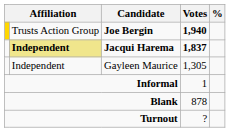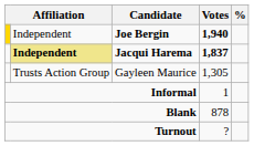 <table class="wikitable col4right col5right" style="font-size:90%">
 <tr>
 <th colspan="2">Affiliation</th>
 <th>Candidate</th>
 <th>Votes</th>
 <th>%</th>
 </tr>
 <tr>
 <td style="background:gold"></td>
-<td>Trusts Action Group</td>
+<td>Independent</td>
 <td><strong>Joe Bergin</strong></td>
 <td><strong>1,940</strong></td>
 <td></td>
 </tr>
 <tr>
 <td></td>
 <td style="background: khaki;"><strong>Independent</strong></td>
 <td><strong>Jacqui Harema</strong></td>
 <td><strong>1,837</strong></td>
 <td></td>
 </tr>
 <tr>
 <td></td>
-<td>Independent</td>
+<td>Trusts Action Group</td>
 <td>Gayleen Maurice</td>
 <td>1,305</td>
 <td></td>
 </tr>
 <tr>
 <td colspan="3" style="text-align:right"><strong>Informal</strong></td>
 <td style="text-align:right">1</td>
 <td style="text-align:right"></td>
 </tr>
 <tr>
 <td colspan="3" style="text-align:right"><strong>Blank</strong></td>
 <td style="text-align:right">878</td>
 <td style="text-align:right"></td>
 </tr>
 <tr>
 <td colspan="3" style="text-align:right"><strong>Turnout</strong></td>
 <td style="text-align:right">?</td>
 <td></td>
 </tr>
 </table>
